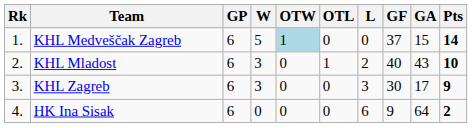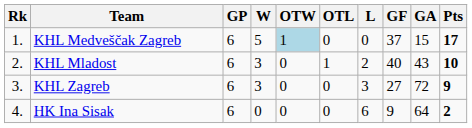 <table class="wikitable" style="text-align:left;">
 <tr>
 <th width=20>Rk</th>
 <th width=200>Team</th>
 <th width=20 abbr="Games Played">GP</th>
 <th width=20 abbr="Won">W</th>
 <th width=20 abbr="Overtimes Won">OTW</th>
 <th width=20 abbr="Overtime Lost">OTL</th>
 <th width=20 abbr="Lost">L</th>
 <th width=20 abbr="Goals for">GF</th>
 <th width=20 abbr="Goals against">GA</th>
 <th width=20 abbr="Points">Pts</th>
 </tr>
 <tr>
 <td style="text-align:center;">1.</td>
 <td><a href='#'>KHL Medveščak Zagreb</a></td>
 <td>6</td>
 <td>5</td>
 <td style="background: lightblue;">1</td>
 <td>0</td>
 <td>0</td>
 <td>37</td>
 <td>15</td>
-<td><strong>14</strong></td>
+<td><strong>17</strong></td>
 </tr>
 <tr>
 <td style="text-align:center;">2.</td>
 <td><a href='#'>KHL Mladost</a></td>
 <td>6</td>
 <td>3</td>
 <td>0</td>
 <td>1</td>
 <td>2</td>
 <td>40</td>
 <td>43</td>
 <td><strong>10</strong></td>
 </tr>
 <tr>
 <td style="text-align:center;">3.</td>
 <td><a href='#'>KHL Zagreb</a></td>
 <td>6</td>
 <td>3</td>
 <td>0</td>
 <td>0</td>
 <td>3</td>
-<td>30</td>
-<td>17</td>
+<td>27</td>
+<td>72</td>
 <td><strong>9</strong></td>
 </tr>
 <tr>
 <td style="text-align:center;">4.</td>
 <td><a href='#'>HK Ina Sisak</a></td>
 <td>6</td>
 <td>0</td>
 <td>0</td>
 <td>0</td>
 <td>6</td>
 <td>9</td>
 <td>64</td>
 <td><strong>2</strong></td>
 </tr>
 </table>
